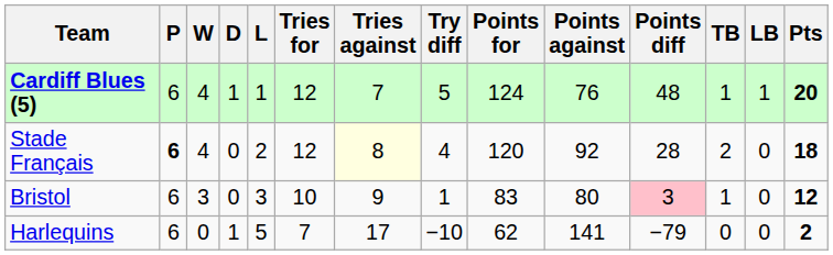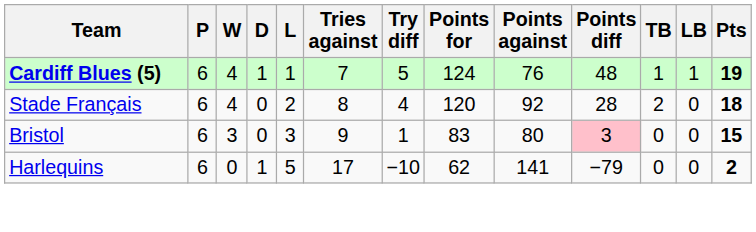 <table class="wikitable" style="text-align: center;">
 <tr>
 <th width="200">Team</th>
 <th width="20">P</th>
 <th width="20">W</th>
 <th width="20">D</th>
 <th width="20">L</th>
-<th width="20">Tries for</th>
 <th width="20">Tries against</th>
 <th width="20">Try diff</th>
 <th width="20">Points for</th>
 <th width="20">Points against</th>
 <th width="25">Points diff</th>
 <th width="20">TB</th>
 <th width="20">LB</th>
 <th width="20">Pts</th>
 </tr>
 <tr bgcolor="#ccffcc">
 <td align=left> <strong><a href='#'>Cardiff Blues</a> (5)</strong></td>
 <td>6</td>
 <td>4</td>
 <td>1</td>
 <td>1</td>
-<td>12</td>
 <td>7</td>
 <td>5</td>
 <td>124</td>
 <td>76</td>
 <td>48</td>
 <td>1</td>
 <td>1</td>
-<td><strong>20</strong></td>
+<td><strong>19</strong></td>
 </tr>
 <tr>
 <td align=left> <a href='#'>Stade Français</a></td>
-<td><strong>6</strong></td>
+<td>6</td>
 <td>4</td>
 <td>0</td>
 <td>2</td>
-<td>12</td>
-<td style="background: lightyellow;">8</td>
+<td>8</td>
 <td>4</td>
 <td>120</td>
 <td>92</td>
 <td>28</td>
 <td>2</td>
 <td>0</td>
 <td><strong>18</strong></td>
 </tr>
 <tr>
 <td align=left> <a href='#'>Bristol</a></td>
 <td>6</td>
 <td>3</td>
 <td>0</td>
 <td>3</td>
-<td>10</td>
 <td>9</td>
 <td>1</td>
 <td>83</td>
 <td>80</td>
 <td style="background: pink;">3</td>
-<td>1</td>
 <td>0</td>
-<td><strong>12</strong></td>
+<td>0</td>
+<td><strong>15</strong></td>
 </tr>
 <tr>
 <td align=left> <a href='#'>Harlequins</a></td>
 <td>6</td>
 <td>0</td>
 <td>1</td>
 <td>5</td>
-<td>7</td>
 <td>17</td>
 <td>−10</td>
 <td>62</td>
 <td>141</td>
 <td>−79</td>
 <td>0</td>
 <td>0</td>
 <td><strong>2</strong></td>
 </tr>
 </table>
